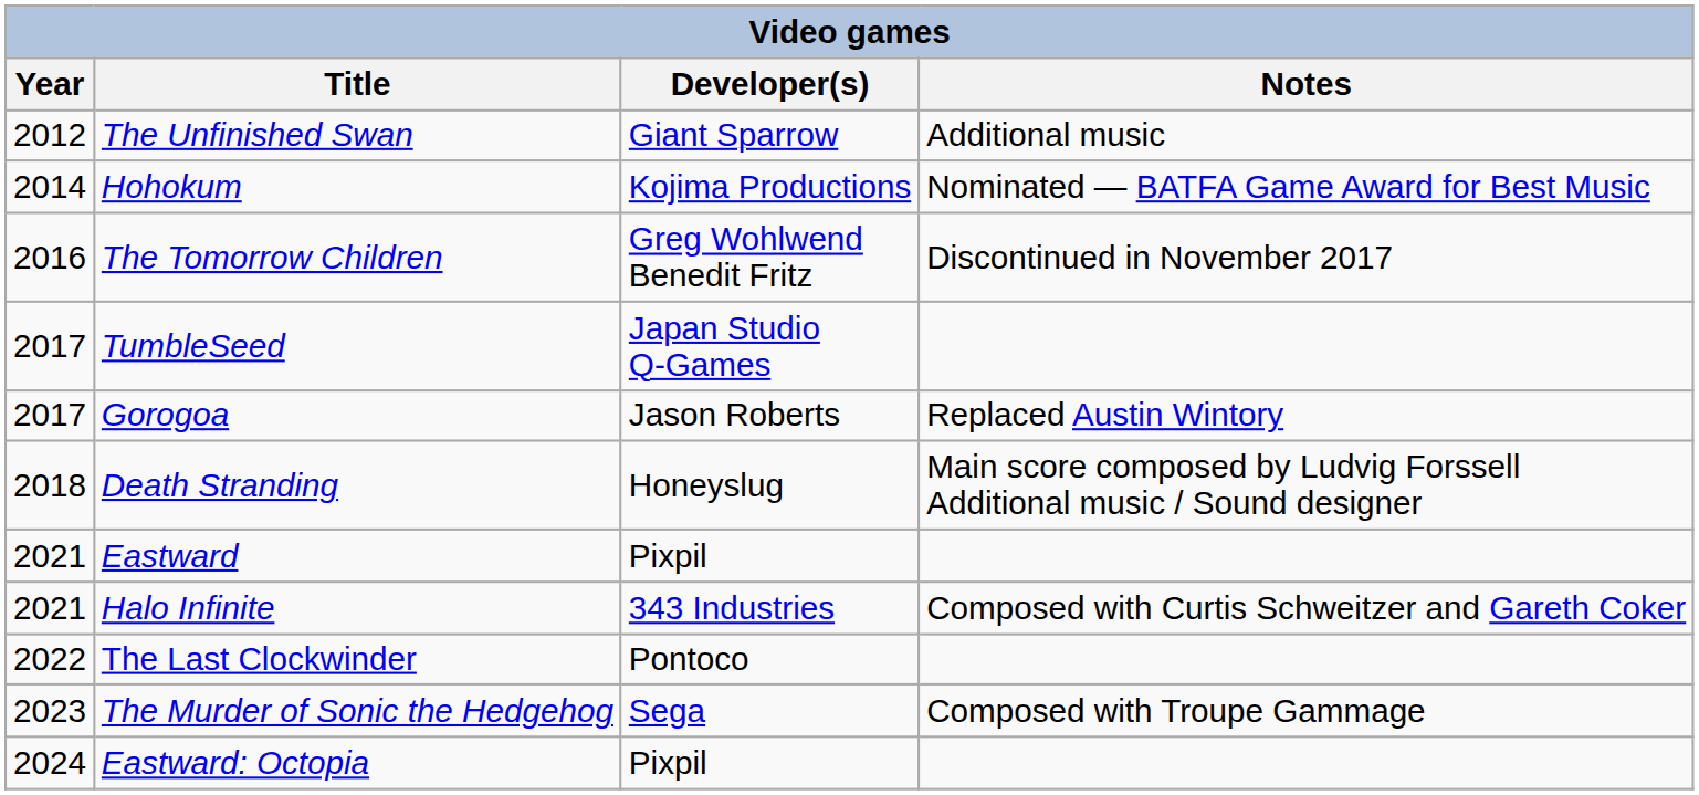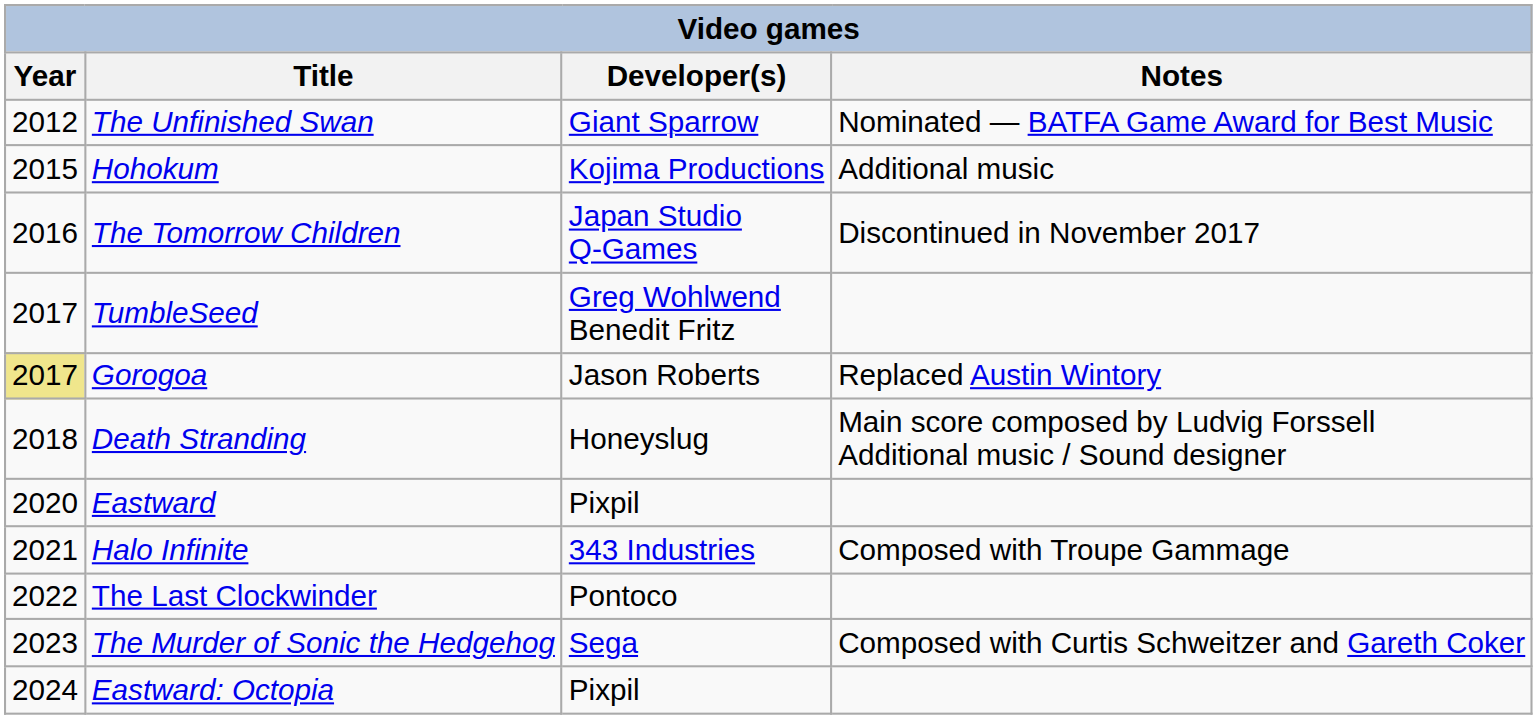 <table class="wikitable" style="font-size: 90%;">
 <tr>
 <th colspan="5" style="background: LightSteelBlue;">Video games</th>
 </tr>
 <tr>
 <th>Year</th>
 <th>Title</th>
 <th>Developer(s)</th>
 <th>Notes</th>
 </tr>
 <tr>
 <td>2012</td>
 <td><em><a href='#'>The Unfinished Swan</a></em></td>
 <td><a href='#'>Giant Sparrow</a></td>
-<td>Additional music</td>
+<td>Nominated — <a href='#'>BATFA Game Award for Best Music</a></td>
 </tr>
 <tr>
-<td>2014</td>
+<td>2015</td>
 <td><em><a href='#'>Hohokum</a></em></td>
 <td><a href='#'>Kojima Productions</a></td>
-<td>Nominated — <a href='#'>BATFA Game Award for Best Music</a></td>
+<td>Additional music</td>
 </tr>
 <tr>
 <td>2016</td>
 <td><em><a href='#'>The Tomorrow Children</a></em></td>
-<td><a href='#'>Greg Wohlwend</a><br>Benedit Fritz</td>
+<td><a href='#'>Japan Studio</a><br><a href='#'>Q-Games</a></td>
 <td>Discontinued in November 2017</td>
 </tr>
 <tr>
 <td>2017</td>
 <td><em><a href='#'>TumbleSeed</a></em></td>
-<td><a href='#'>Japan Studio</a><br><a href='#'>Q-Games</a></td>
+<td><a href='#'>Greg Wohlwend</a><br>Benedit Fritz</td>
 <td></td>
 </tr>
 <tr>
-<td>2017</td>
+<td style="background: khaki;">2017</td>
 <td><em><a href='#'>Gorogoa</a></em></td>
 <td>Jason Roberts</td>
 <td>Replaced <a href='#'>Austin Wintory</a></td>
 </tr>
 <tr>
 <td>2018</td>
 <td><em><a href='#'>Death Stranding</a></em></td>
 <td>Honeyslug</td>
 <td>Main score composed by Ludvig Forssell<br>Additional music / Sound designer</td>
 </tr>
 <tr>
-<td>2021</td>
+<td>2020</td>
 <td><em><a href='#'>Eastward</a></em></td>
 <td>Pixpil</td>
 <td></td>
 </tr>
 <tr>
 <td>2021</td>
 <td><em><a href='#'>Halo Infinite</a></em></td>
 <td><a href='#'>343 Industries</a></td>
-<td>Composed with Curtis Schweitzer and <a href='#'>Gareth Coker</a></td>
+<td>Composed with Troupe Gammage</td>
 </tr>
 <tr>
 <td>2022</td>
 <td><a href='#'>The Last Clockwinder</a></td>
 <td>Pontoco</td>
 <td></td>
 </tr>
 <tr>
 <td>2023</td>
 <td><em><a href='#'>The Murder of Sonic the Hedgehog</a></em></td>
 <td><a href='#'>Sega</a></td>
-<td>Composed with Troupe Gammage</td>
+<td>Composed with Curtis Schweitzer and <a href='#'>Gareth Coker</a></td>
 </tr>
 <tr>
 <td>2024</td>
 <td><em><a href='#'>Eastward: Octopia</a></em></td>
 <td>Pixpil</td>
 <td></td>
 </tr>
 </table>
